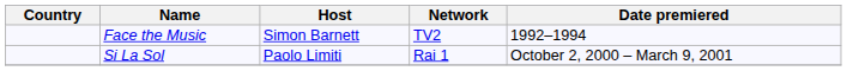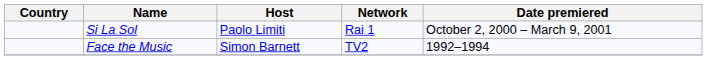 <table class="wikitable" style="text-align:left; line-height:14px; background:#F8F8FF; width:100%;">
 <tr>
 <th>Country</th>
 <th>Name</th>
 <th>Host</th>
 <th>Network</th>
 <th>Date premiered</th>
 </tr>
 <tr>
 <td></td>
+<td><em><a href='#'>Si La Sol</a></em></td>
+<td><a href='#'>Paolo Limiti</a></td>
+<td><a href='#'>Rai 1</a></td>
+<td>October 2, 2000 – March 9, 2001</td>
+</tr>
+<tr>
+<td></td>
 <td><em><a href='#'>Face the Music</a></em></td>
 <td><a href='#'>Simon Barnett</a></td>
 <td><a href='#'>TV2</a></td>
 <td>1992–1994</td>
 </tr>
 <tr>
-<td></td>
-<td><em><a href='#'>Si La Sol</a></em></td>
-<td><a href='#'>Paolo Limiti</a></td>
-<td><a href='#'>Rai 1</a></td>
-<td>October 2, 2000 – March 9, 2001</td>
-</tr>
-<tr>
 </tr>
 </table>
